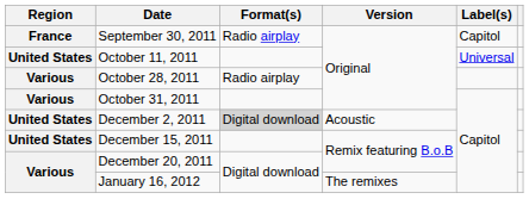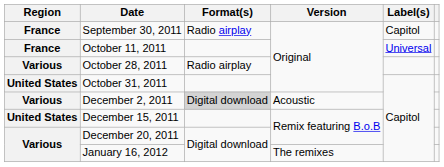 <table class="wikitable plainrowheaders">
 <tr>
 <th scope="col">Region</th>
 <th scope="col">Date</th>
 <th scope="col">Format(s)</th>
 <th scope="col">Version</th>
 <th scope="col">Label(s)</th>
 <th scope="col"></th>
 </tr>
 <tr>
 <th scope="row">France</th>
 <td>September 30, 2011</td>
 <td>Radio <a href='#'>airplay</a></td>
 <td rowspan="4">Original</td>
 <td>Capitol</td>
 <td style="text-align:center;"></td>
 </tr>
 <tr>
-<th scope="row">United States</th>
+<th scope="row">France</th>
 <td>October 11, 2011</td>
 <td></td>
 <td><a href='#'>Universal</a></td>
 <td style="text-align:center;"></td>
 </tr>
 <tr>
 <th scope="row">Various</th>
 <td>October 28, 2011</td>
 <td>Radio airplay</td>
 <td></td>
 <td style="text-align:center;"></td>
 </tr>
 <tr>
-<th scope="row">Various</th>
+<th scope="row">United States</th>
 <td>October 31, 2011</td>
 <td></td>
 <td rowspan="5">Capitol</td>
 <td style="text-align:center;"></td>
 </tr>
 <tr>
-<th scope="row">United States</th>
+<th scope="row">Various</th>
 <td>December 2, 2011</td>
 <td style="background: lightgrey;">Digital download</td>
 <td>Acoustic</td>
 <td style="text-align:center;"></td>
 </tr>
 <tr>
 <th scope="row">United States</th>
 <td>December 15, 2011</td>
 <td></td>
 <td rowspan="2">Remix featuring <a href='#'>B.o.B</a></td>
 <td style="text-align:center;"></td>
 </tr>
 <tr>
 <th scope="row" rowspan="2">Various</th>
 <td>December 20, 2011</td>
 <td rowspan="2">Digital download</td>
 <td style="text-align:center;"></td>
 </tr>
 <tr>
 <td>January 16, 2012</td>
 <td>The remixes</td>
 <td style="text-align:center;"></td>
 </tr>
 </table>
